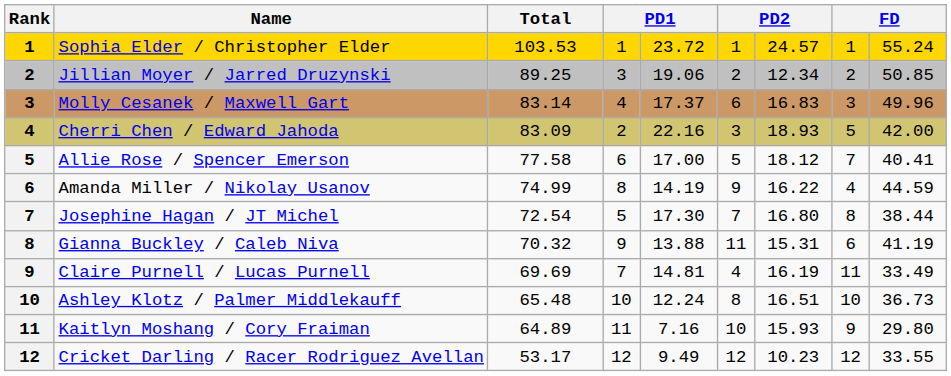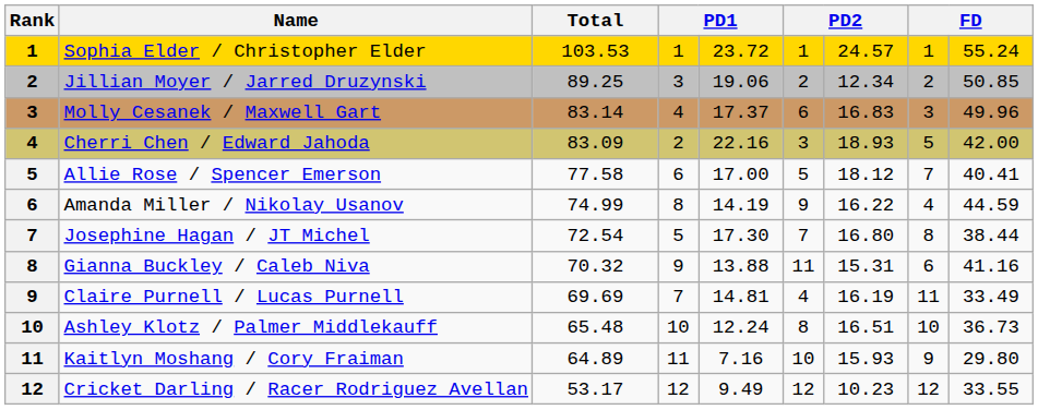 <table class="wikitable sortable">
 <tr>
 <th>Rank</th>
 <th>Name</th>
 <th width="80px">Total</th>
 <th colspan="2" width="80px"><a href='#'>PD1</a></th>
 <th colspan="2" width="80px"><a href='#'>PD2</a></th>
 <th colspan="2" width="80px"><a href='#'>FD</a></th>
 </tr>
 <tr bgcolor="gold">
 <td align="center"><strong>1</strong></td>
 <td><a href='#'>Sophia Elder</a> / Christopher Elder</td>
 <td align="center">103.53</td>
 <td align="center">1</td>
 <td align="center">23.72</td>
 <td align="center">1</td>
 <td align="center">24.57</td>
 <td align="center">1</td>
 <td align="center">55.24</td>
 </tr>
 <tr bgcolor="silver">
 <td align="center"><strong>2</strong></td>
 <td><a href='#'>Jillian Moyer</a> / <a href='#'>Jarred Druzynski</a></td>
 <td align="center">89.25</td>
 <td align="center">3</td>
 <td align="center">19.06</td>
 <td align="center">2</td>
 <td align="center">12.34</td>
 <td align="center">2</td>
 <td align="center">50.85</td>
 </tr>
 <tr bgcolor="cc9966">
 <td align="center"><strong>3</strong></td>
 <td><a href='#'>Molly Cesanek</a> / <a href='#'>Maxwell Gart</a></td>
 <td align="center">83.14</td>
 <td align="center">4</td>
 <td align="center">17.37</td>
 <td align="center">6</td>
 <td align="center">16.83</td>
 <td align="center">3</td>
 <td align="center">49.96</td>
 </tr>
 <tr bgcolor="#d1c571">
 <td align="center"><strong>4</strong></td>
 <td><a href='#'>Cherri Chen</a> / <a href='#'>Edward Jahoda</a></td>
 <td align="center">83.09</td>
 <td align="center">2</td>
 <td align="center">22.16</td>
 <td align="center">3</td>
 <td align="center">18.93</td>
 <td align="center">5</td>
 <td align="center">42.00</td>
 </tr>
 <tr>
 <th>5</th>
 <td><a href='#'>Allie Rose</a> / <a href='#'>Spencer Emerson</a></td>
 <td align="center">77.58</td>
 <td align="center">6</td>
 <td align="center">17.00</td>
 <td align="center">5</td>
 <td align="center">18.12</td>
 <td align="center">7</td>
 <td align="center">40.41</td>
 </tr>
 <tr>
 <th>6</th>
 <td>Amanda Miller / <a href='#'>Nikolay Usanov</a></td>
 <td align="center">74.99</td>
 <td align="center">8</td>
 <td align="center">14.19</td>
 <td align="center">9</td>
 <td align="center">16.22</td>
 <td align="center">4</td>
 <td align="center">44.59</td>
 </tr>
 <tr>
 <th>7</th>
 <td><a href='#'>Josephine Hagan</a> / <a href='#'>JT Michel</a></td>
 <td align="center">72.54</td>
 <td align="center">5</td>
 <td align="center">17.30</td>
 <td align="center">7</td>
 <td align="center">16.80</td>
 <td align="center">8</td>
 <td align="center">38.44</td>
 </tr>
 <tr>
 <th>8</th>
 <td><a href='#'>Gianna Buckley</a> / <a href='#'>Caleb Niva</a></td>
 <td align="center">70.32</td>
 <td align="center">9</td>
 <td align="center">13.88</td>
 <td align="center">11</td>
 <td align="center">15.31</td>
 <td align="center">6</td>
-<td align="center">41.19</td>
+<td align="center">41.16</td>
 </tr>
 <tr>
 <th>9</th>
 <td><a href='#'>Claire Purnell</a> / <a href='#'>Lucas Purnell</a></td>
 <td align="center">69.69</td>
 <td align="center">7</td>
 <td align="center">14.81</td>
 <td align="center">4</td>
 <td align="center">16.19</td>
 <td align="center">11</td>
 <td align="center">33.49</td>
 </tr>
 <tr>
 <th>10</th>
 <td><a href='#'>Ashley Klotz</a> / <a href='#'>Palmer Middlekauff</a></td>
 <td align="center">65.48</td>
 <td align="center">10</td>
 <td align="center">12.24</td>
 <td align="center">8</td>
 <td align="center">16.51</td>
 <td align="center">10</td>
 <td align="center">36.73</td>
 </tr>
 <tr>
 <th>11</th>
 <td><a href='#'>Kaitlyn Moshang</a> / <a href='#'>Cory Fraiman</a></td>
 <td align="center">64.89</td>
 <td align="center">11</td>
 <td align="center">7.16</td>
 <td align="center">10</td>
 <td align="center">15.93</td>
 <td align="center">9</td>
 <td align="center">29.80</td>
 </tr>
 <tr>
 <th>12</th>
 <td><a href='#'>Cricket Darling</a> / <a href='#'>Racer Rodriguez Avellan</a></td>
 <td align="center">53.17</td>
 <td align="center">12</td>
 <td align="center">9.49</td>
 <td align="center">12</td>
 <td align="center">10.23</td>
 <td align="center">12</td>
 <td align="center">33.55</td>
 </tr>
 </table>
